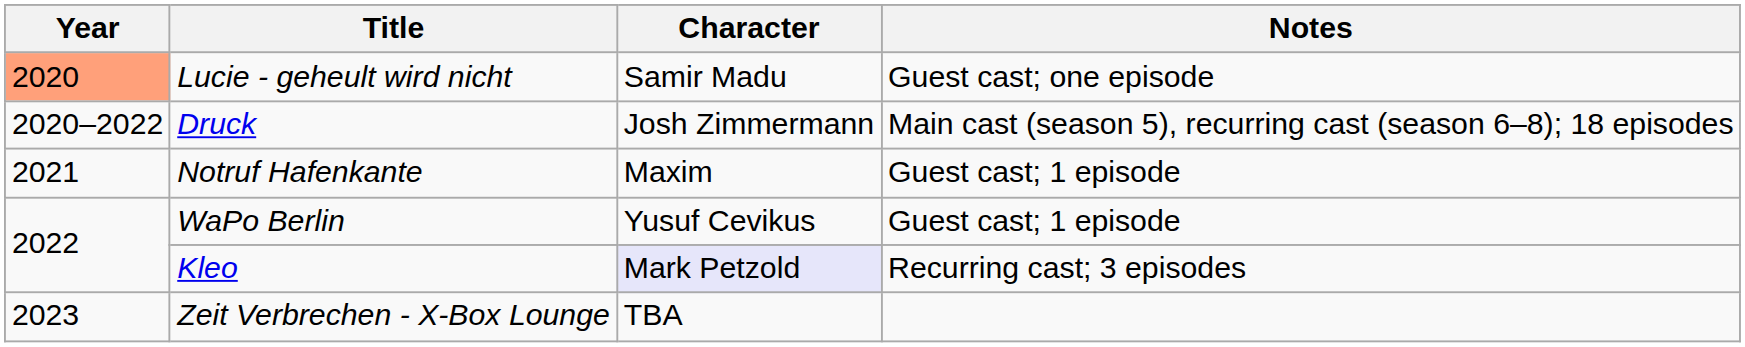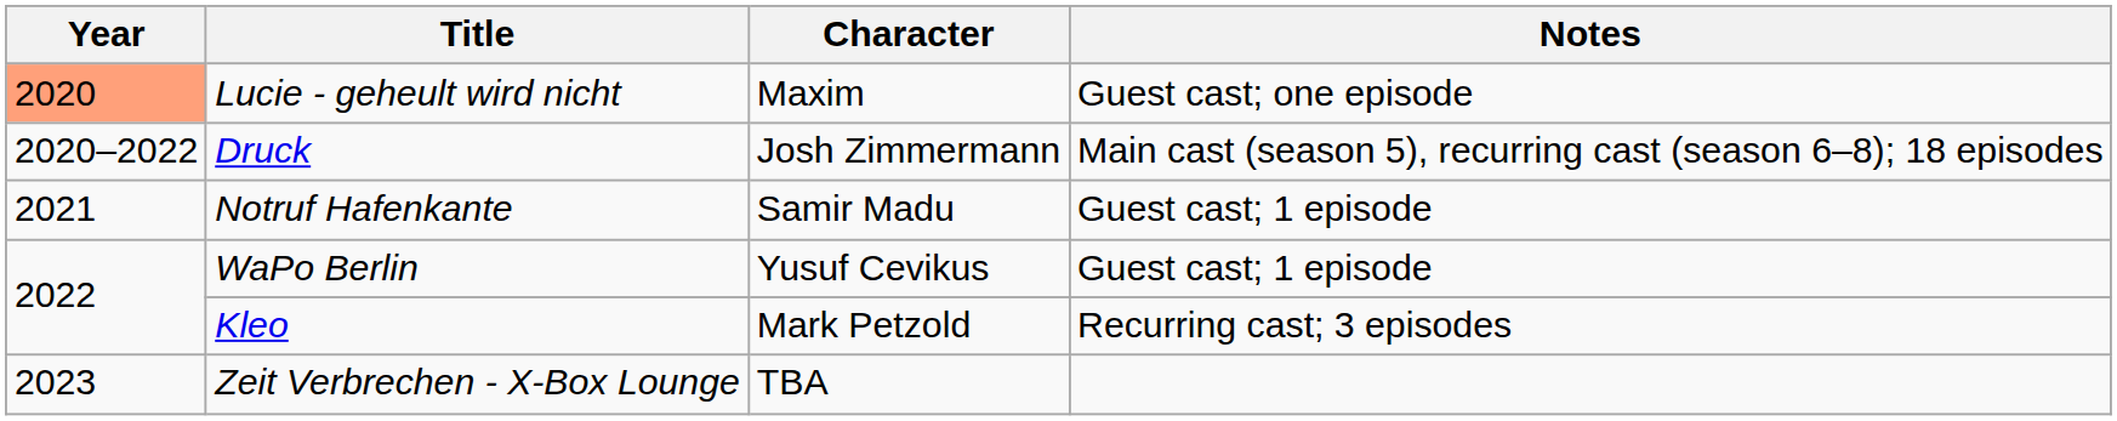 <table class="wikitable">
 <tr>
 <th>Year</th>
 <th>Title</th>
 <th>Character</th>
 <th>Notes</th>
 </tr>
 <tr>
 <td style="background: lightsalmon;">2020</td>
 <td><em>Lucie - geheult wird nicht</em></td>
-<td>Samir Madu</td>
+<td>Maxim</td>
 <td>Guest cast; one episode</td>
 </tr>
 <tr>
 <td>2020–2022</td>
 <td><em><a href='#'>Druck</a></em></td>
 <td>Josh Zimmermann</td>
 <td>Main cast (season 5), recurring cast (season 6–8); 18 episodes</td>
 </tr>
 <tr>
 <td>2021</td>
 <td><em>Notruf Hafenkante</em></td>
-<td>Maxim</td>
+<td>Samir Madu</td>
 <td>Guest cast; 1 episode</td>
 </tr>
 <tr>
 <td rowspan=2>2022</td>
 <td><em>WaPo Berlin</em></td>
 <td>Yusuf Cevikus</td>
 <td>Guest cast; 1 episode</td>
 </tr>
 <tr>
 <td><em><a href='#'>Kleo</a></em></td>
-<td style="background: lavender;">Mark Petzold</td>
+<td>Mark Petzold</td>
 <td>Recurring cast; 3 episodes</td>
 </tr>
 <tr>
 <td>2023</td>
 <td><em>Zeit Verbrechen - X-Box Lounge</em></td>
 <td>TBA</td>
 <td></td>
 </tr>
 </table>
